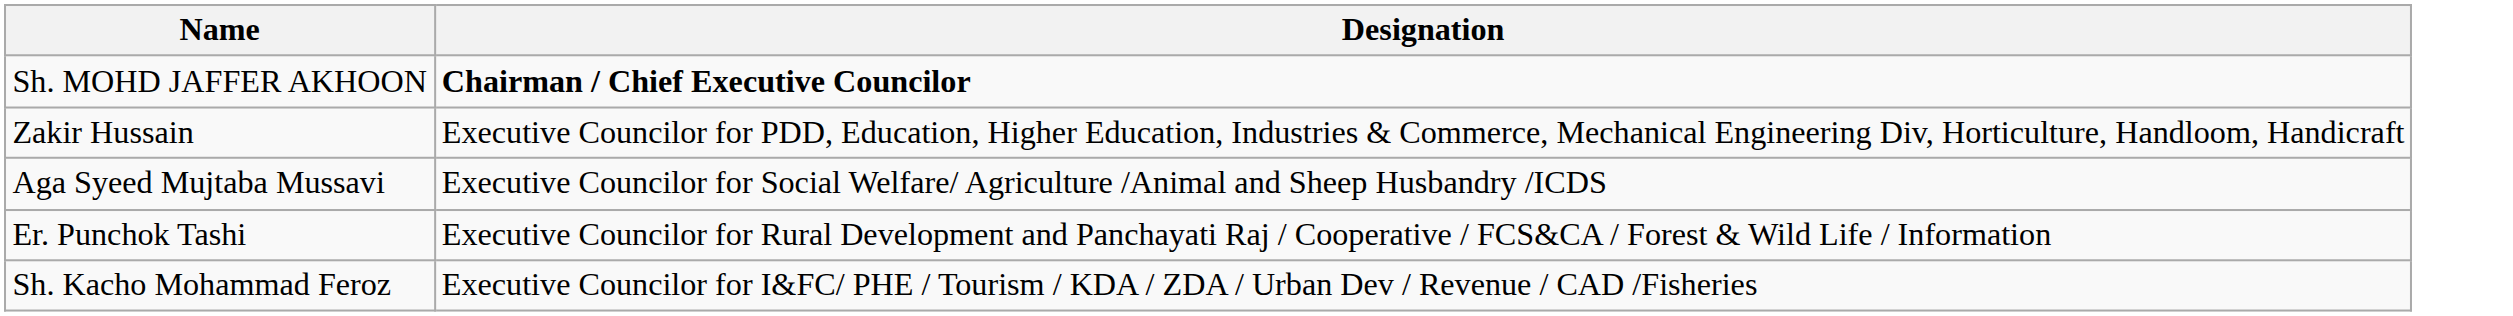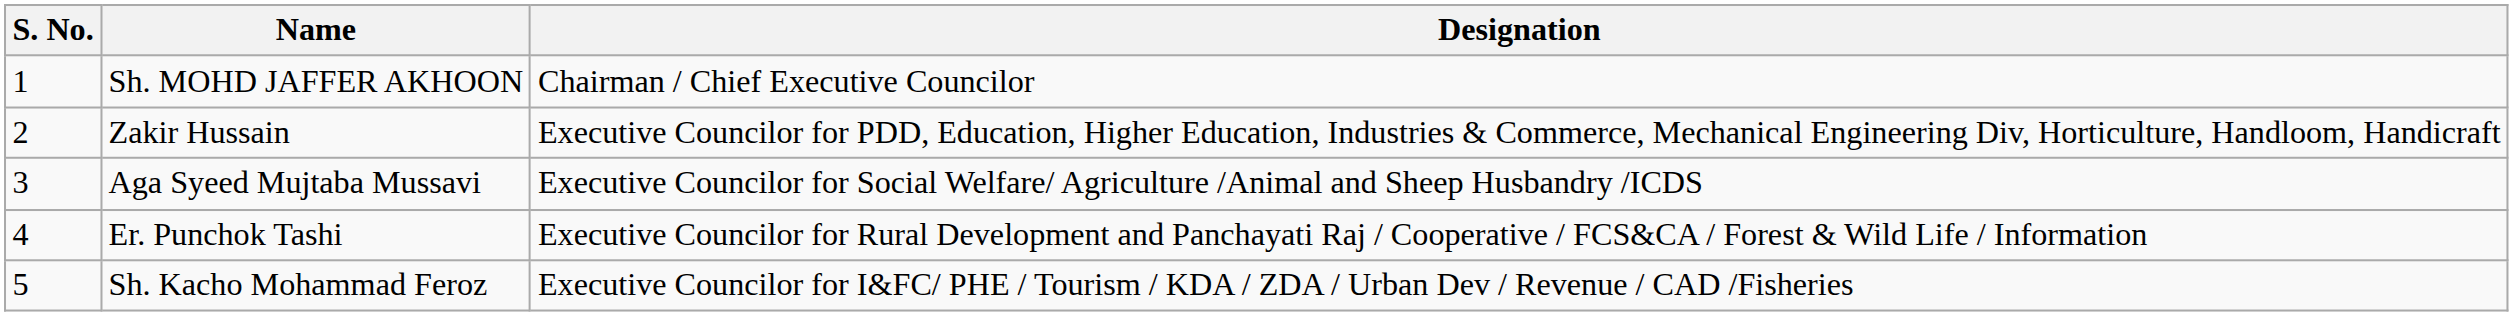 <table class="wikitable">
 <tr>
+<th>S. No.</th>
 <th>Name</th>
 <th>Designation</th>
 </tr>
 <tr>
+<td>1</td>
 <td>Sh. MOHD JAFFER AKHOON</td>
-<td><strong>Chairman / Chief Executive Councilor</strong></td>
+<td>Chairman / Chief Executive Councilor</td>
 </tr>
 <tr>
+<td>2</td>
 <td>Zakir Hussain</td>
 <td>Executive Councilor for PDD, Education, Higher Education, Industries & Commerce, Mechanical Engineering Div, Horticulture, Handloom, Handicraft</td>
 </tr>
 <tr>
+<td>3</td>
 <td>Aga Syeed Mujtaba Mussavi</td>
 <td>Executive Councilor for Social Welfare/ Agriculture /Animal and Sheep Husbandry /ICDS</td>
 </tr>
 <tr>
+<td>4</td>
 <td>Er. Punchok Tashi</td>
 <td>Executive Councilor for Rural Development and Panchayati Raj / Cooperative / FCS&CA / Forest & Wild Life / Information</td>
 </tr>
 <tr>
+<td>5</td>
 <td>Sh. Kacho Mohammad Feroz</td>
 <td>Executive Councilor for I&FC/ PHE / Tourism / KDA / ZDA / Urban Dev / Revenue / CAD /Fisheries</td>
 </tr>
 </table>
